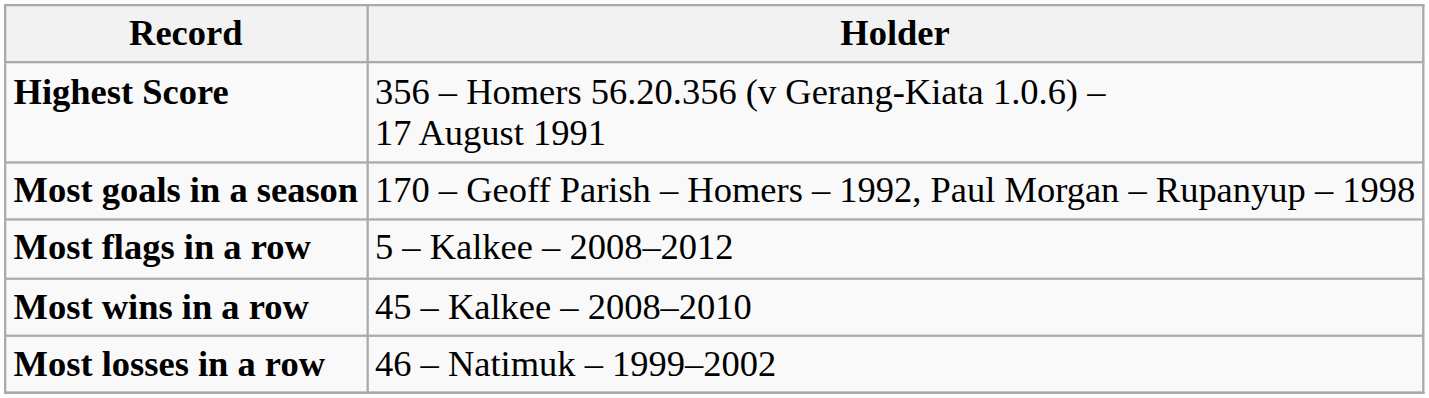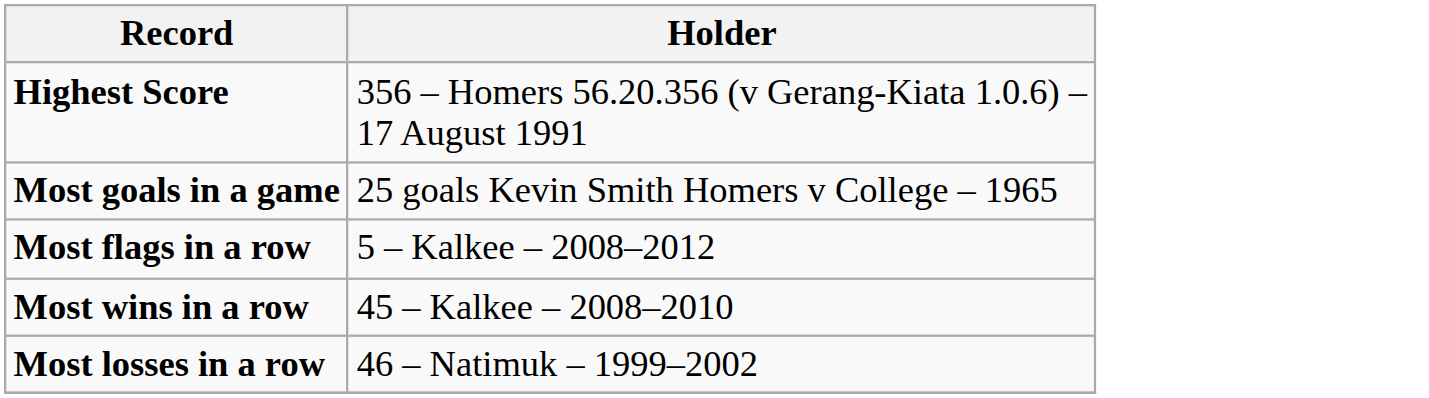 <table class="wikitable">
 <tr>
 <th>Record</th>
 <th>Holder</th>
 </tr>
 <tr style="vertical-align: top;">
 <td><strong>Highest Score</strong></td>
 <td>356 – Homers 56.20.356 (v Gerang-Kiata 1.0.6) –<br>17 August 1991</td>
 </tr>
 <tr>
-<td><strong>Most goals in a season</strong></td>
-<td>170 – Geoff Parish – Homers – 1992, Paul Morgan – Rupanyup – 1998</td>
+<td><strong>Most goals in a game</strong></td>
+<td>25 goals Kevin Smith Homers v College – 1965</td>
 </tr>
 <tr>
 <td><strong>Most flags in a row</strong></td>
 <td>5 – Kalkee – 2008–2012</td>
 </tr>
 <tr>
 <td><strong>Most wins in a row</strong></td>
 <td>45 – Kalkee – 2008–2010</td>
 </tr>
 <tr>
 <td><strong>Most losses in a row</strong></td>
 <td>46 – Natimuk – 1999–2002</td>
 </tr>
 <tr>
 </tr>
 </table>
